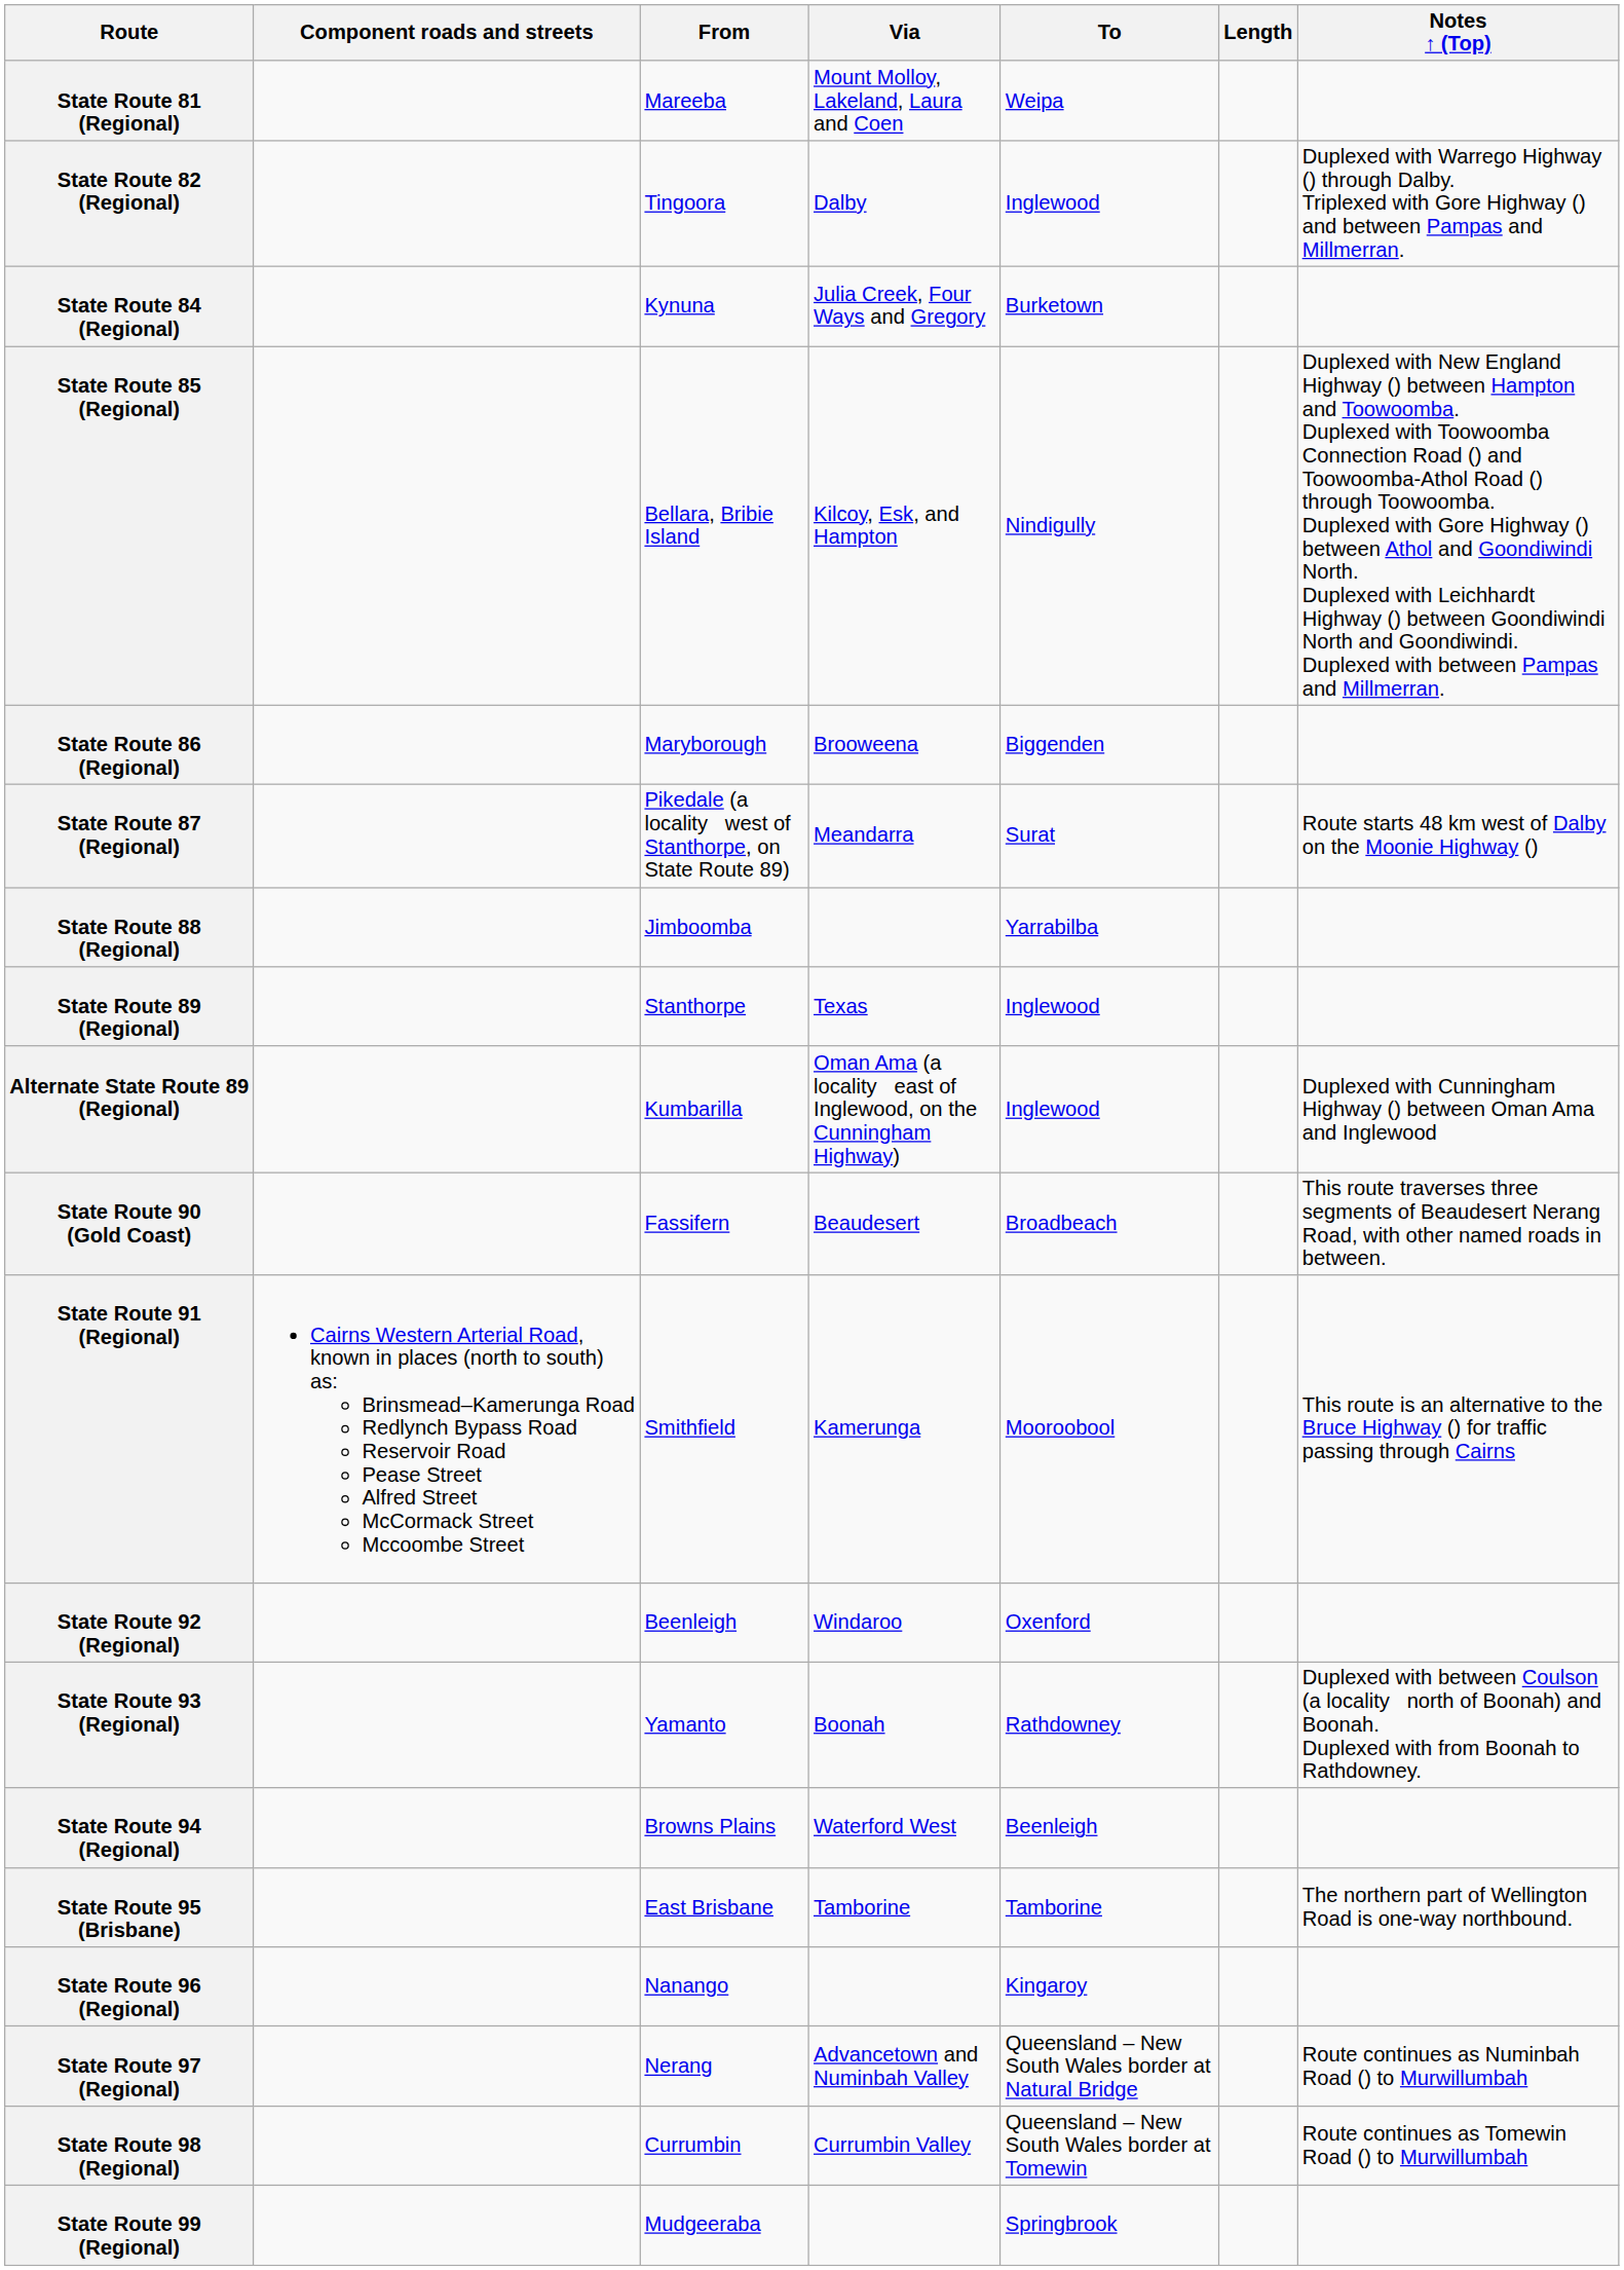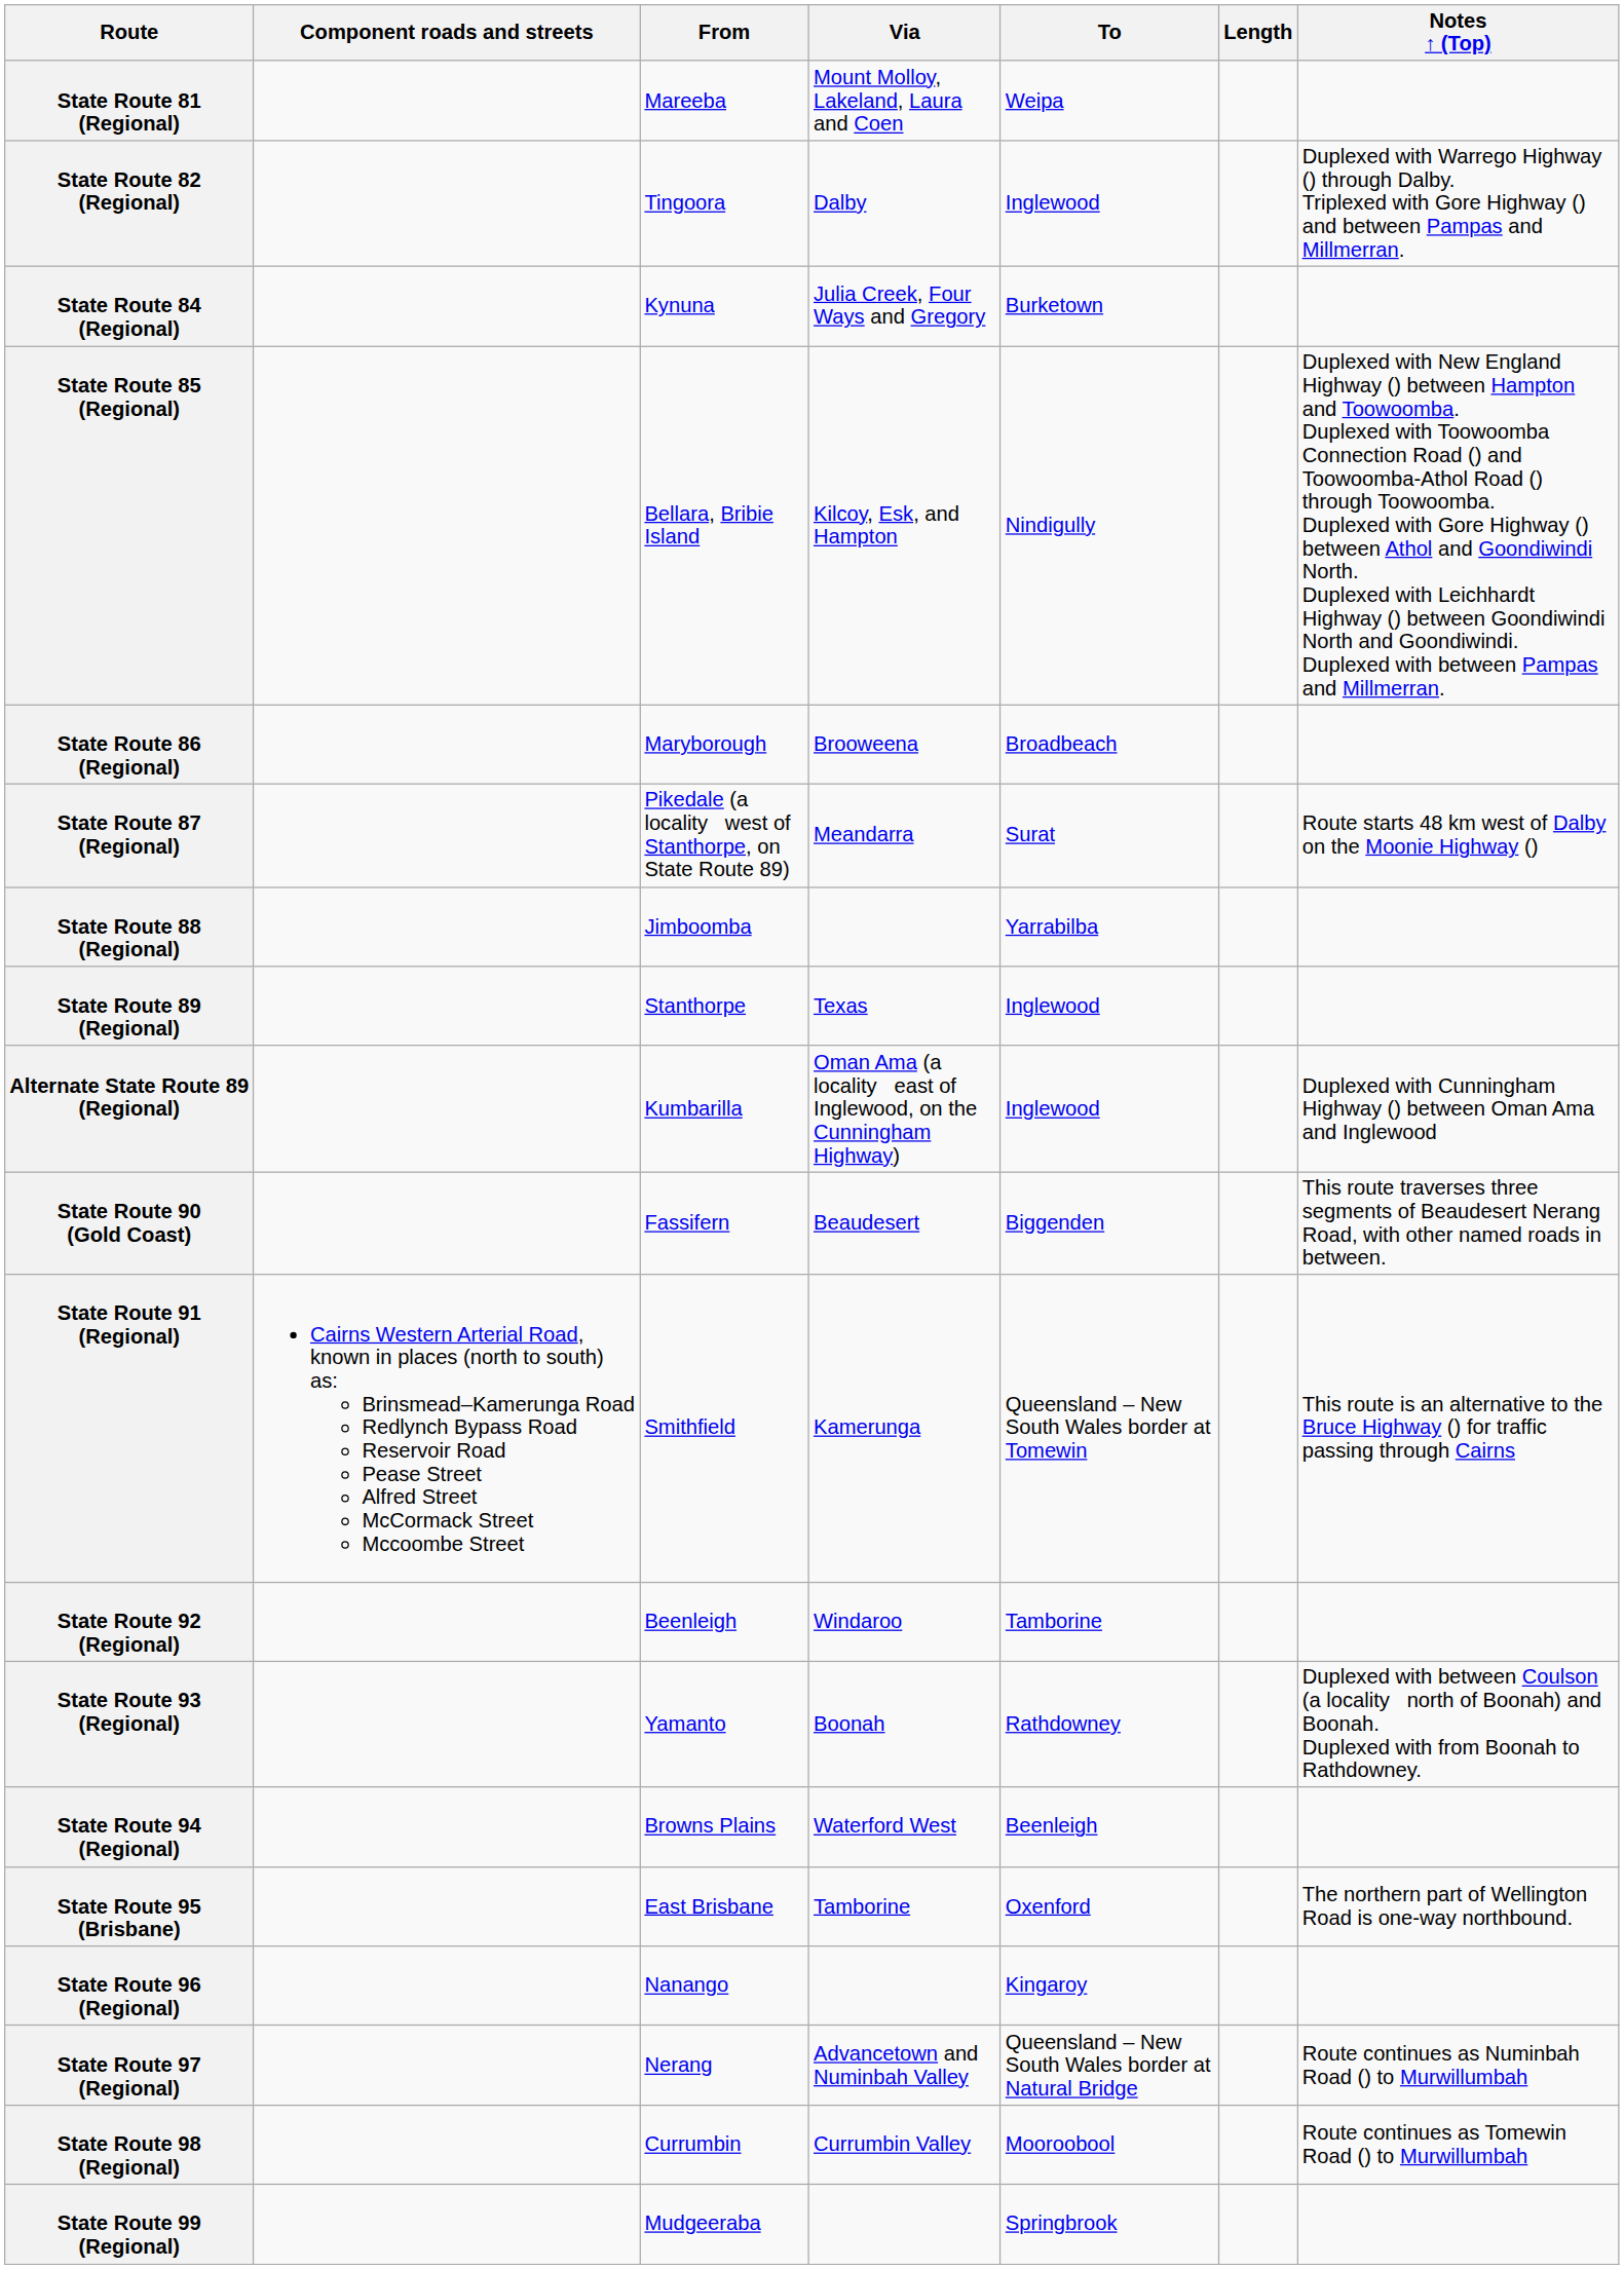 <table class="wikitable">
 <tr>
 <th scope="col">Route</th>
 <th scope="col">Component roads and streets</th>
 <th scope="col">From</th>
 <th scope="col">Via</th>
 <th scope="col">To</th>
 <th scope="col">Length</th>
 <th scope="col">Notes <br><a href='#'>↑ (Top)</a></th>
 </tr>
 <tr>
 <th style="vertical-align:top; white-space:nowrap;"><br>State Route 81<br>(Regional)</th>
 <td></td>
 <td><a href='#'>Mareeba</a></td>
 <td><a href='#'>Mount Molloy</a>, <a href='#'>Lakeland</a>, <a href='#'>Laura</a> and <a href='#'>Coen</a></td>
 <td><a href='#'>Weipa</a></td>
 <td></td>
 <td></td>
 </tr>
 <tr>
 <th style="vertical-align:top; white-space:nowrap;"><br>State Route 82<br>(Regional)</th>
 <td></td>
 <td><a href='#'>Tingoora</a></td>
 <td><a href='#'>Dalby</a></td>
 <td><a href='#'>Inglewood</a></td>
 <td></td>
 <td>Duplexed with Warrego Highway () through Dalby.<br>Triplexed with Gore Highway () and  between <a href='#'>Pampas</a> and <a href='#'>Millmerran</a>.</td>
 </tr>
 <tr>
 <th style="vertical-align:top; white-space:nowrap;"><br>State Route 84<br>(Regional)</th>
 <td></td>
 <td><a href='#'>Kynuna</a></td>
 <td><a href='#'>Julia Creek</a>, <a href='#'>Four Ways</a> and <a href='#'>Gregory</a></td>
 <td><a href='#'>Burketown</a></td>
 <td></td>
 <td></td>
 </tr>
 <tr>
 <th style="vertical-align:top; white-space:nowrap;"><br>State Route 85<br>(Regional)</th>
 <td></td>
 <td><a href='#'>Bellara</a>, <a href='#'>Bribie Island</a></td>
 <td><a href='#'>Kilcoy</a>, <a href='#'>Esk</a>, and <a href='#'>Hampton</a></td>
 <td><a href='#'>Nindigully</a></td>
 <td></td>
 <td>Duplexed with New England Highway () between <a href='#'>Hampton</a> and <a href='#'>Toowoomba</a>.<br>Duplexed with Toowoomba Connection Road () and Toowoomba-Athol Road () through Toowoomba.<br>Duplexed with Gore Highway () between <a href='#'>Athol</a> and <a href='#'>Goondiwindi</a> North.<br>Duplexed with Leichhardt Highway () between Goondiwindi North and Goondiwindi.<br>Duplexed with  between <a href='#'>Pampas</a> and <a href='#'>Millmerran</a>.</td>
 </tr>
 <tr>
 <th style="vertical-align:top; white-space:nowrap;"><br>State Route 86<br>(Regional)</th>
 <td></td>
 <td><a href='#'>Maryborough</a></td>
 <td><a href='#'>Brooweena</a></td>
-<td><a href='#'>Biggenden</a></td>
+<td><a href='#'>Broadbeach</a></td>
 <td></td>
 <td></td>
 </tr>
 <tr>
 <th style="vertical-align:top; white-space:nowrap;"><br>State Route 87<br>(Regional)</th>
 <td></td>
 <td><a href='#'>Pikedale</a> (a locality   west of<br><a href='#'>Stanthorpe</a>, on State Route 89)</td>
 <td><a href='#'>Meandarra</a></td>
 <td><a href='#'>Surat</a></td>
 <td></td>
 <td>Route starts 48 km west of <a href='#'>Dalby</a> on the <a href='#'>Moonie Highway</a> ()</td>
 </tr>
 <tr>
 <th style="vertical-align:top; white-space:nowrap;"><br>State Route 88<br>(Regional)</th>
 <td></td>
 <td><a href='#'>Jimboomba</a></td>
 <td></td>
 <td><a href='#'>Yarrabilba</a></td>
 <td></td>
 <td></td>
 </tr>
 <tr>
 <th style="vertical-align:top; white-space:nowrap;"><br>State Route 89<br>(Regional)</th>
 <td></td>
 <td><a href='#'>Stanthorpe</a></td>
 <td><a href='#'>Texas</a></td>
 <td><a href='#'>Inglewood</a></td>
 <td></td>
 <td></td>
 </tr>
 <tr>
 <th style="vertical-align:top; white-space:nowrap;"><br>Alternate State Route 89<br>(Regional)</th>
 <td></td>
 <td><a href='#'>Kumbarilla</a></td>
 <td><a href='#'>Oman Ama</a> (a locality   east of<br>Inglewood, on the <a href='#'>Cunningham Highway</a>)</td>
 <td><a href='#'>Inglewood</a></td>
 <td></td>
 <td>Duplexed with Cunningham Highway () between Oman Ama and Inglewood</td>
 </tr>
 <tr>
 <th style="vertical-align:top; white-space:nowrap;"><br>State Route 90<br>(Gold Coast)</th>
 <td></td>
 <td><a href='#'>Fassifern</a></td>
 <td><a href='#'>Beaudesert</a></td>
-<td><a href='#'>Broadbeach</a></td>
+<td><a href='#'>Biggenden</a></td>
 <td></td>
 <td>This route traverses three segments of Beaudesert Nerang Road, with other named roads in between.</td>
 </tr>
 <tr>
 <th style="vertical-align:top; white-space:nowrap;"><br>State Route 91<br>(Regional)</th>
 <td><br><ul><li><a href='#'>Cairns Western Arterial Road</a>, known in places (north to south) as:<ul><li>Brinsmead–Kamerunga Road</li><li>Redlynch Bypass Road</li><li>Reservoir Road</li><li>Pease Street</li><li>Alfred Street</li><li>McCormack Street</li><li>Mccoombe Street</li></ul></li></ul></td>
 <td><a href='#'>Smithfield</a></td>
 <td><a href='#'>Kamerunga</a></td>
-<td><a href='#'>Mooroobool</a></td>
+<td>Queensland – New South Wales border at <a href='#'>Tomewin</a></td>
 <td></td>
 <td>This route is an alternative to the <a href='#'>Bruce Highway</a> () for traffic passing through <a href='#'>Cairns</a></td>
 </tr>
 <tr>
 <th style="vertical-align:top; white-space:nowrap;"><br>State Route 92<br>(Regional)</th>
 <td></td>
 <td><a href='#'>Beenleigh</a></td>
 <td><a href='#'>Windaroo</a></td>
-<td><a href='#'>Oxenford</a></td>
+<td><a href='#'>Tamborine</a></td>
 <td></td>
 <td></td>
 </tr>
 <tr>
 <th style="vertical-align:top; white-space:nowrap;"><br>State Route 93<br>(Regional)</th>
 <td></td>
 <td><a href='#'>Yamanto</a></td>
 <td><a href='#'>Boonah</a></td>
 <td><a href='#'>Rathdowney</a></td>
 <td></td>
 <td>Duplexed with  between <a href='#'>Coulson</a> (a locality   north of Boonah) and Boonah.<br>Duplexed with  from Boonah to Rathdowney.</td>
 </tr>
 <tr>
 <th style="vertical-align:top; white-space:nowrap;"><br>State Route 94<br>(Regional)</th>
 <td></td>
 <td><a href='#'>Browns Plains</a></td>
 <td><a href='#'>Waterford West</a></td>
 <td><a href='#'>Beenleigh</a></td>
 <td></td>
 <td></td>
 </tr>
 <tr>
 <th style="vertical-align:top; white-space:nowrap;"><br>State Route 95<br>(Brisbane)</th>
 <td></td>
 <td><a href='#'>East Brisbane</a></td>
 <td><a href='#'>Tamborine</a></td>
-<td><a href='#'>Tamborine</a></td>
+<td><a href='#'>Oxenford</a></td>
 <td></td>
 <td>The northern part of Wellington Road is one-way northbound.</td>
 </tr>
 <tr>
 <th style="vertical-align:top; white-space:nowrap;"><br>State Route 96<br>(Regional)</th>
 <td></td>
 <td><a href='#'>Nanango</a></td>
 <td></td>
 <td><a href='#'>Kingaroy</a></td>
 <td></td>
 <td></td>
 </tr>
 <tr>
 <th style="vertical-align:top; white-space:nowrap;"><br>State Route 97<br>(Regional)</th>
 <td></td>
 <td><a href='#'>Nerang</a></td>
 <td><a href='#'>Advancetown</a> and <a href='#'>Numinbah Valley</a></td>
 <td>Queensland – New South Wales border at <a href='#'>Natural Bridge</a></td>
 <td></td>
 <td>Route continues as Numinbah Road () to <a href='#'>Murwillumbah</a></td>
 </tr>
 <tr>
 <th style="vertical-align:top; white-space:nowrap;"><br>State Route 98<br>(Regional)</th>
 <td></td>
 <td><a href='#'>Currumbin</a></td>
 <td><a href='#'>Currumbin Valley</a></td>
-<td>Queensland – New South Wales border at <a href='#'>Tomewin</a></td>
+<td><a href='#'>Mooroobool</a></td>
 <td></td>
 <td>Route continues as Tomewin Road () to <a href='#'>Murwillumbah</a></td>
 </tr>
 <tr>
 <th style="vertical-align:top; white-space:nowrap;"><br>State Route 99<br>(Regional)</th>
 <td></td>
 <td><a href='#'>Mudgeeraba</a></td>
 <td></td>
 <td><a href='#'>Springbrook</a></td>
 <td></td>
 <td></td>
 </tr>
 <tr>
 </tr>
 </table>
